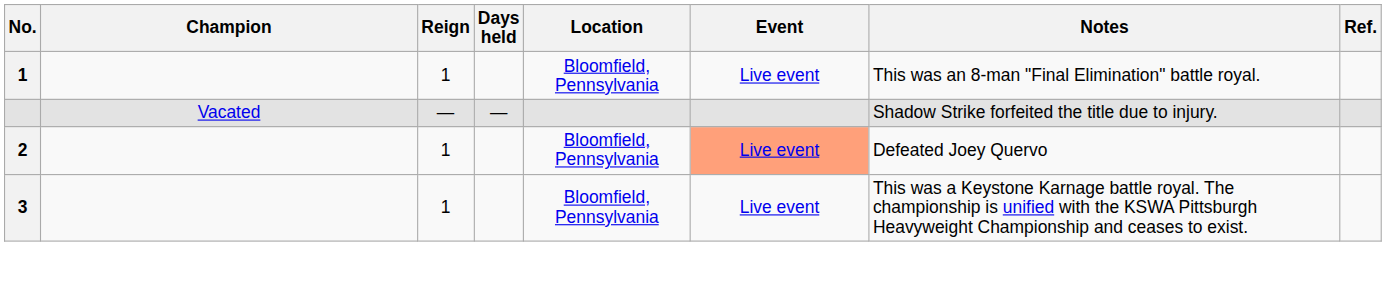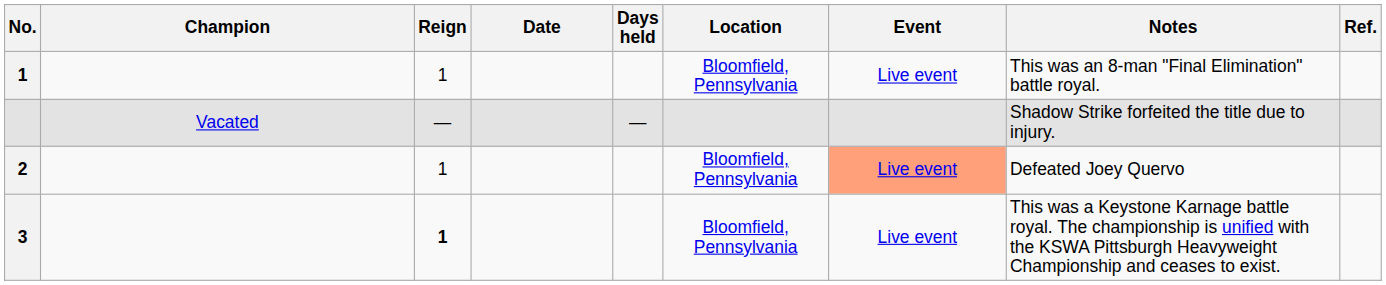 <table class="wikitable sortable" style="text-align: center" width=100%>
 <tr>
 <th width=0 data-sort-type="number">No.</th>
 <th width=32%>Champion</th>
 <th width=0>Reign</th>
+<th width=12%>Date</th>
 <th width=0 data-sort-type="number">Days held</th>
 <th width=13%>Location</th>
 <th width=15%>Event</th>
 <th width=60% class="unsortable">Notes</th>
 <th width=0 class="unsortable">Ref.</th>
 </tr>
 <tr>
 <th>1</th>
 <td></td>
 <td>1</td>
 <td></td>
+<td></td>
 <td><a href='#'>Bloomfield, Pennsylvania</a></td>
 <td><a href='#'>Live event</a></td>
 <td align=left>This was an 8-man "Final Elimination" battle royal.</td>
 <td></td>
 </tr>
 <tr style="background-color:#e3e3e3">
 <td></td>
 <td><a href='#'>Vacated</a></td>
 <td>—</td>
+<td></td>
 <td>—</td>
 <td></td>
 <td></td>
 <td align=left>Shadow Strike forfeited the title due to injury.</td>
 <td> </td>
 </tr>
 <tr>
 <th>2</th>
 <td></td>
 <td>1</td>
 <td></td>
+<td></td>
 <td><a href='#'>Bloomfield, Pennsylvania</a></td>
 <td style="background: lightsalmon;"><a href='#'>Live event</a></td>
 <td align=left>Defeated Joey Quervo</td>
 <td></td>
 </tr>
 <tr>
 <th>3</th>
 <td></td>
-<td>1</td>
+<td><strong>1</strong></td>
+<td></td>
 <td></td>
 <td><a href='#'>Bloomfield, Pennsylvania</a></td>
 <td><a href='#'>Live event</a></td>
 <td align=left>This was a Keystone Karnage battle royal. The championship is <a href='#'>unified</a> with the KSWA Pittsburgh Heavyweight Championship and ceases to exist.</td>
 <td></td>
 </tr>
 </table>
